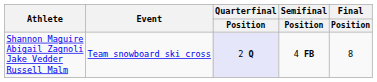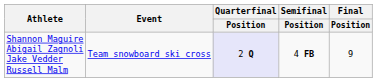 <table class="wikitable" style="font-size:90%">
 <tr>
 <th rowspan="2">Athlete</th>
 <th rowspan="2">Event</th>
 <th>Quarterfinal</th>
 <th>Semifinal</th>
 <th>Final</th>
 </tr>
 <tr style="font-size:95%">
 <th>Position</th>
 <th>Position</th>
 <th>Position</th>
 </tr>
 <tr align=center>
 <td align=left><a href='#'>Shannon Maguire</a><br><a href='#'>Abigail Zagnoli</a><br><a href='#'>Jake Vedder</a><br><a href='#'>Russell Malm</a></td>
 <td align=left><a href='#'>Team snowboard ski cross</a></td>
 <td style="background: lavender;">2 <strong>Q</strong></td>
 <td>4 <strong>FB</strong></td>
-<td>8</td>
+<td>9</td>
 </tr>
 </table>
